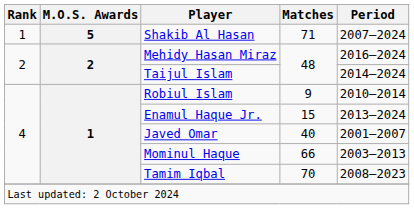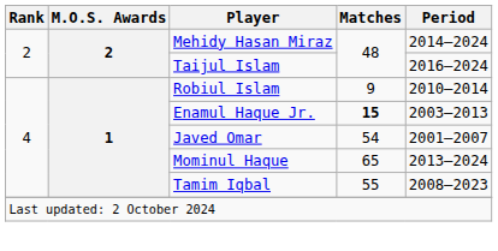 <table class="wikitable plainrowheaders sortable">
 <tr>
 <th scope=col>Rank</th>
 <th scope=col>M.O.S. Awards</th>
 <th scope=col>Player</th>
 <th scope=col>Matches</th>
 <th scope=col>Period</th>
 </tr>
 <tr>
-<td align=center>1</td>
-<th scope=row style=text-align:center;>5</th>
-<td><a href='#'>Shakib Al Hasan</a></td>
-<td align=center>71</td>
-<td>2007–2024</td>
-</tr>
-<tr>
 <td align=center rowspan=2>2</td>
 <th scope=row style=text-align:center; rowspan=2>2</th>
 <td><a href='#'>Mehidy Hasan Miraz</a></td>
 <td align=center rowspan=2>48</td>
-<td>2016–2024</td>
+<td>2014–2024</td>
 </tr>
 <tr>
 <td><a href='#'>Taijul Islam</a></td>
-<td>2014–2024</td>
+<td>2016–2024</td>
 </tr>
 <tr>
 <td align=center rowspan=5>4</td>
 <th scope=row style=text-align:center; rowspan=5>1</th>
 <td><a href='#'>Robiul Islam</a></td>
 <td align=center>9</td>
 <td>2010–2014</td>
 </tr>
 <tr>
 <td><a href='#'>Enamul Haque Jr.</a></td>
-<td align=center>15</td>
-<td>2013–2024</td>
+<td align=center><strong>15</strong></td>
+<td>2003–2013</td>
 </tr>
 <tr>
 <td><a href='#'>Javed Omar</a></td>
-<td align=center>40</td>
+<td align=center>54</td>
 <td>2001–2007</td>
 </tr>
 <tr>
 <td><a href='#'>Mominul Haque</a></td>
-<td align=center>66</td>
-<td>2003–2013</td>
+<td align=center>65</td>
+<td>2013–2024</td>
 </tr>
 <tr>
 <td><a href='#'>Tamim Iqbal</a></td>
-<td align=center>70</td>
+<td align=center>55</td>
 <td>2008–2023</td>
 </tr>
 <tr>
 </tr>
 <tr class=sortbottom>
 <td colspan=5><small>Last updated: 2 October 2024</small></td>
 </tr>
 </table>
